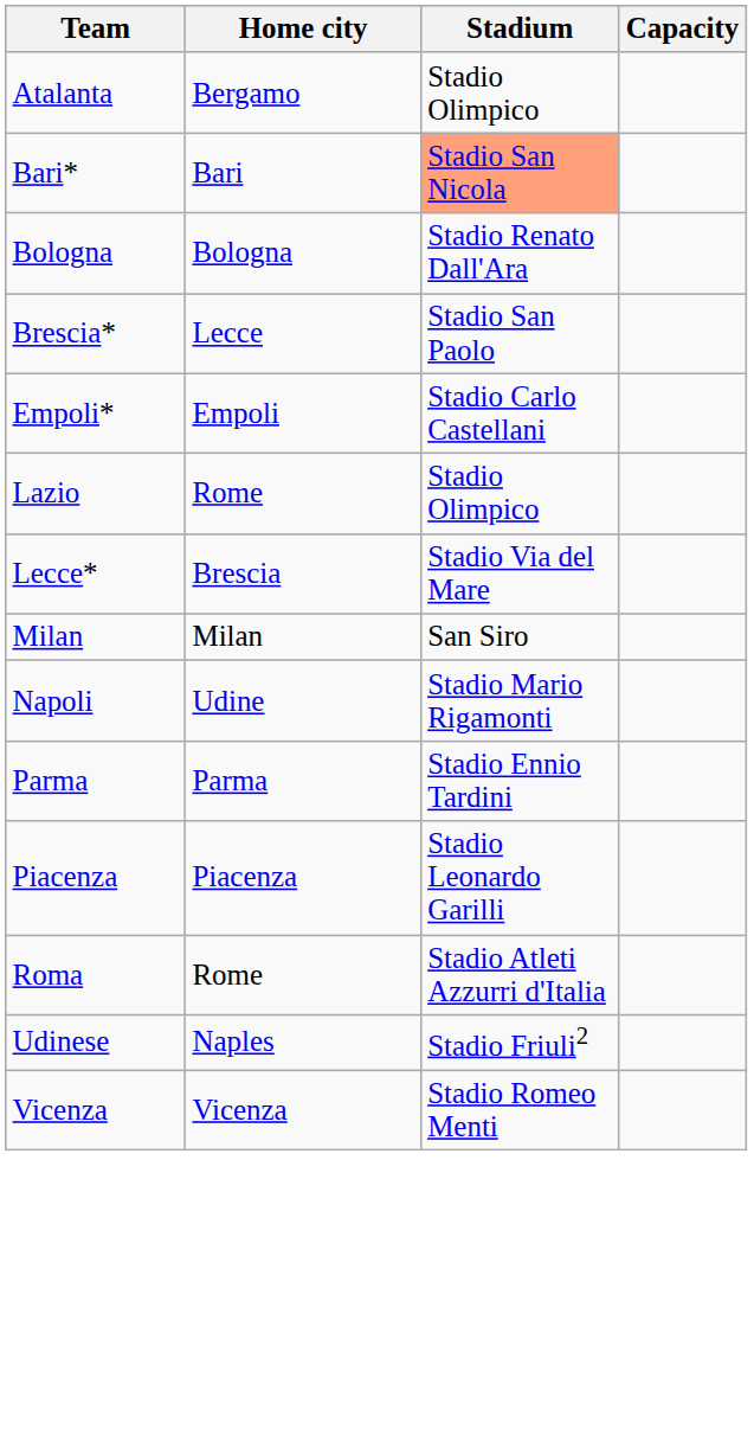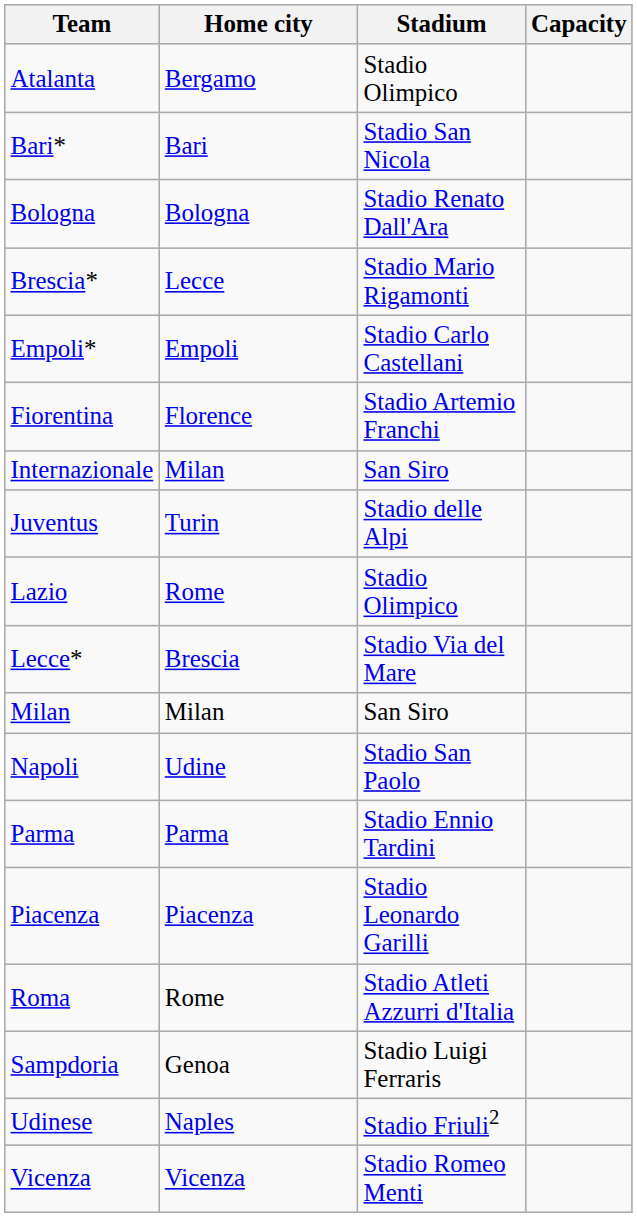 <table class="wikitable sortable">
 <tr>
 <th width="90px">Team</th>
 <th width="120px">Home city</th>
 <th width="100px">Stadium</th>
 <th>Capacity</th>
 </tr>
 <tr>
 <td><a href='#'>Atalanta</a></td>
 <td><a href='#'>Bergamo</a></td>
 <td>Stadio Olimpico</td>
 <td align="center"></td>
 </tr>
 <tr>
 <td><a href='#'>Bari</a>*</td>
 <td><a href='#'>Bari</a></td>
-<td style="background: lightsalmon;"><a href='#'>Stadio San Nicola</a></td>
+<td><a href='#'>Stadio San Nicola</a></td>
 <td align="center"></td>
 </tr>
 <tr>
 <td><a href='#'>Bologna</a></td>
 <td><a href='#'>Bologna</a></td>
 <td><a href='#'>Stadio Renato Dall'Ara</a></td>
 <td align="center"></td>
 </tr>
 <tr>
 <td><a href='#'>Brescia</a>*</td>
 <td><a href='#'>Lecce</a></td>
-<td><a href='#'>Stadio San Paolo</a></td>
+<td><a href='#'>Stadio Mario Rigamonti</a></td>
 <td align="center"></td>
 </tr>
 <tr>
 <td><a href='#'>Empoli</a>*</td>
 <td><a href='#'>Empoli</a></td>
 <td><a href='#'>Stadio Carlo Castellani</a></td>
+<td align="center"></td>
+</tr>
+<tr>
+<td><a href='#'>Fiorentina</a></td>
+<td><a href='#'>Florence</a></td>
+<td><a href='#'>Stadio Artemio Franchi</a></td>
+<td align="center"></td>
+</tr>
+<tr>
+<td><a href='#'>Internazionale</a></td>
+<td><a href='#'>Milan</a></td>
+<td><a href='#'>San Siro</a></td>
+<td align="center"></td>
+</tr>
+<tr>
+<td><a href='#'>Juventus</a></td>
+<td><a href='#'>Turin</a></td>
+<td><a href='#'>Stadio delle Alpi</a></td>
 <td align="center"></td>
 </tr>
 <tr>
 <td><a href='#'>Lazio</a></td>
 <td><a href='#'>Rome</a></td>
 <td><a href='#'>Stadio Olimpico</a></td>
 <td align="center"></td>
 </tr>
 <tr>
 <td><a href='#'>Lecce</a>*</td>
 <td><a href='#'>Brescia</a></td>
 <td><a href='#'>Stadio Via del Mare</a></td>
 <td align="center"></td>
 </tr>
 <tr>
 <td><a href='#'>Milan</a></td>
 <td>Milan</td>
 <td>San Siro</td>
 <td align="center"></td>
 </tr>
 <tr>
 <td><a href='#'>Napoli</a></td>
 <td><a href='#'>Udine</a></td>
-<td><a href='#'>Stadio Mario Rigamonti</a></td>
+<td><a href='#'>Stadio San Paolo</a></td>
 <td align="center"></td>
 </tr>
 <tr>
 <td><a href='#'>Parma</a></td>
 <td><a href='#'>Parma</a></td>
 <td><a href='#'>Stadio Ennio Tardini</a></td>
 <td align="center"></td>
 </tr>
 <tr>
 <td><a href='#'>Piacenza</a></td>
 <td><a href='#'>Piacenza</a></td>
 <td><a href='#'>Stadio Leonardo Garilli</a></td>
 <td align="center"></td>
 </tr>
 <tr>
 <td><a href='#'>Roma</a></td>
 <td>Rome</td>
 <td><a href='#'>Stadio Atleti Azzurri d'Italia</a></td>
 <td align="center"></td>
 </tr>
 <tr>
+<td><a href='#'>Sampdoria</a></td>
+<td>Genoa</td>
+<td>Stadio Luigi Ferraris</td>
+<td align="center"></td>
+</tr>
+<tr>
 <td><a href='#'>Udinese</a></td>
 <td><a href='#'>Naples</a></td>
 <td><a href='#'>Stadio Friuli</a><sup>2</sup></td>
 <td align="center"></td>
 </tr>
 <tr>
 <td><a href='#'>Vicenza</a></td>
 <td><a href='#'>Vicenza</a></td>
 <td><a href='#'>Stadio Romeo Menti</a></td>
 <td align="center"></td>
 </tr>
 </table>
